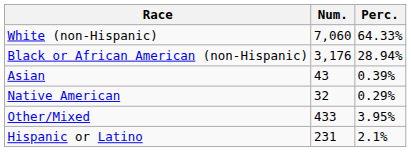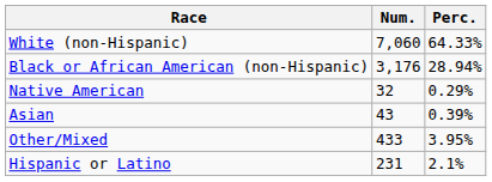 <table class="wikitable">
 <tr>
 <th>Race</th>
 <th>Num.</th>
 <th>Perc.</th>
 </tr>
 <tr>
 <td><a href='#'>White</a> (non-Hispanic)</td>
 <td>7,060</td>
 <td>64.33%</td>
 </tr>
 <tr>
 <td><a href='#'>Black or African American</a> (non-Hispanic)</td>
 <td>3,176</td>
 <td>28.94%</td>
 </tr>
 <tr>
+<td><a href='#'>Native American</a></td>
+<td>32</td>
+<td>0.29%</td>
+</tr>
+<tr>
 <td><a href='#'>Asian</a></td>
 <td>43</td>
 <td>0.39%</td>
-</tr>
-<tr>
-<td><a href='#'>Native American</a></td>
-<td>32</td>
-<td>0.29%</td>
 </tr>
 <tr>
 <td><a href='#'>Other/Mixed</a></td>
 <td>433</td>
 <td>3.95%</td>
 </tr>
 <tr>
 <td><a href='#'>Hispanic</a> or <a href='#'>Latino</a></td>
 <td>231</td>
 <td>2.1%</td>
 </tr>
 </table>
